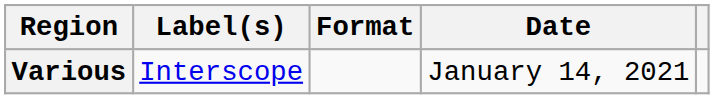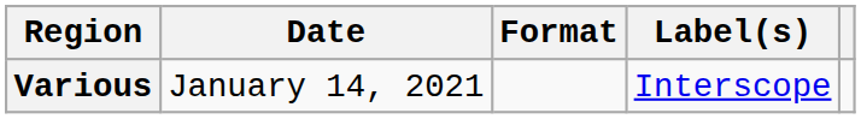 <table class="wikitable plainrowheaders">
 <tr>
 <th scope="col">Region</th>
+<th scope="col">Date</th>
+<th scope="col">Format</th>
 <th scope="col">Label(s)</th>
-<th scope="col">Format</th>
-<th scope="col">Date</th>
 <th scope="col"></th>
 </tr>
 <tr>
 <th scope="row">Various</th>
+<td>January 14, 2021</td>
+<td></td>
 <td><a href='#'>Interscope</a></td>
-<td></td>
-<td>January 14, 2021</td>
 <td align="center"></td>
 </tr>
 </table>
